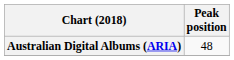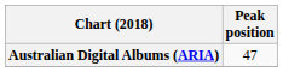 <table class="wikitable plainrowheaders" style="text-align:center">
 <tr>
 <th scope="col">Chart (2018)</th>
 <th scope="col">Peak<br> position</th>
 </tr>
 <tr>
 <th scope="row">Australian Digital Albums (<a href='#'>ARIA</a>)</th>
-<td>48</td>
+<td>47</td>
 </tr>
 <tr>
 </tr>
 <tr>
 </tr>
 </table>
